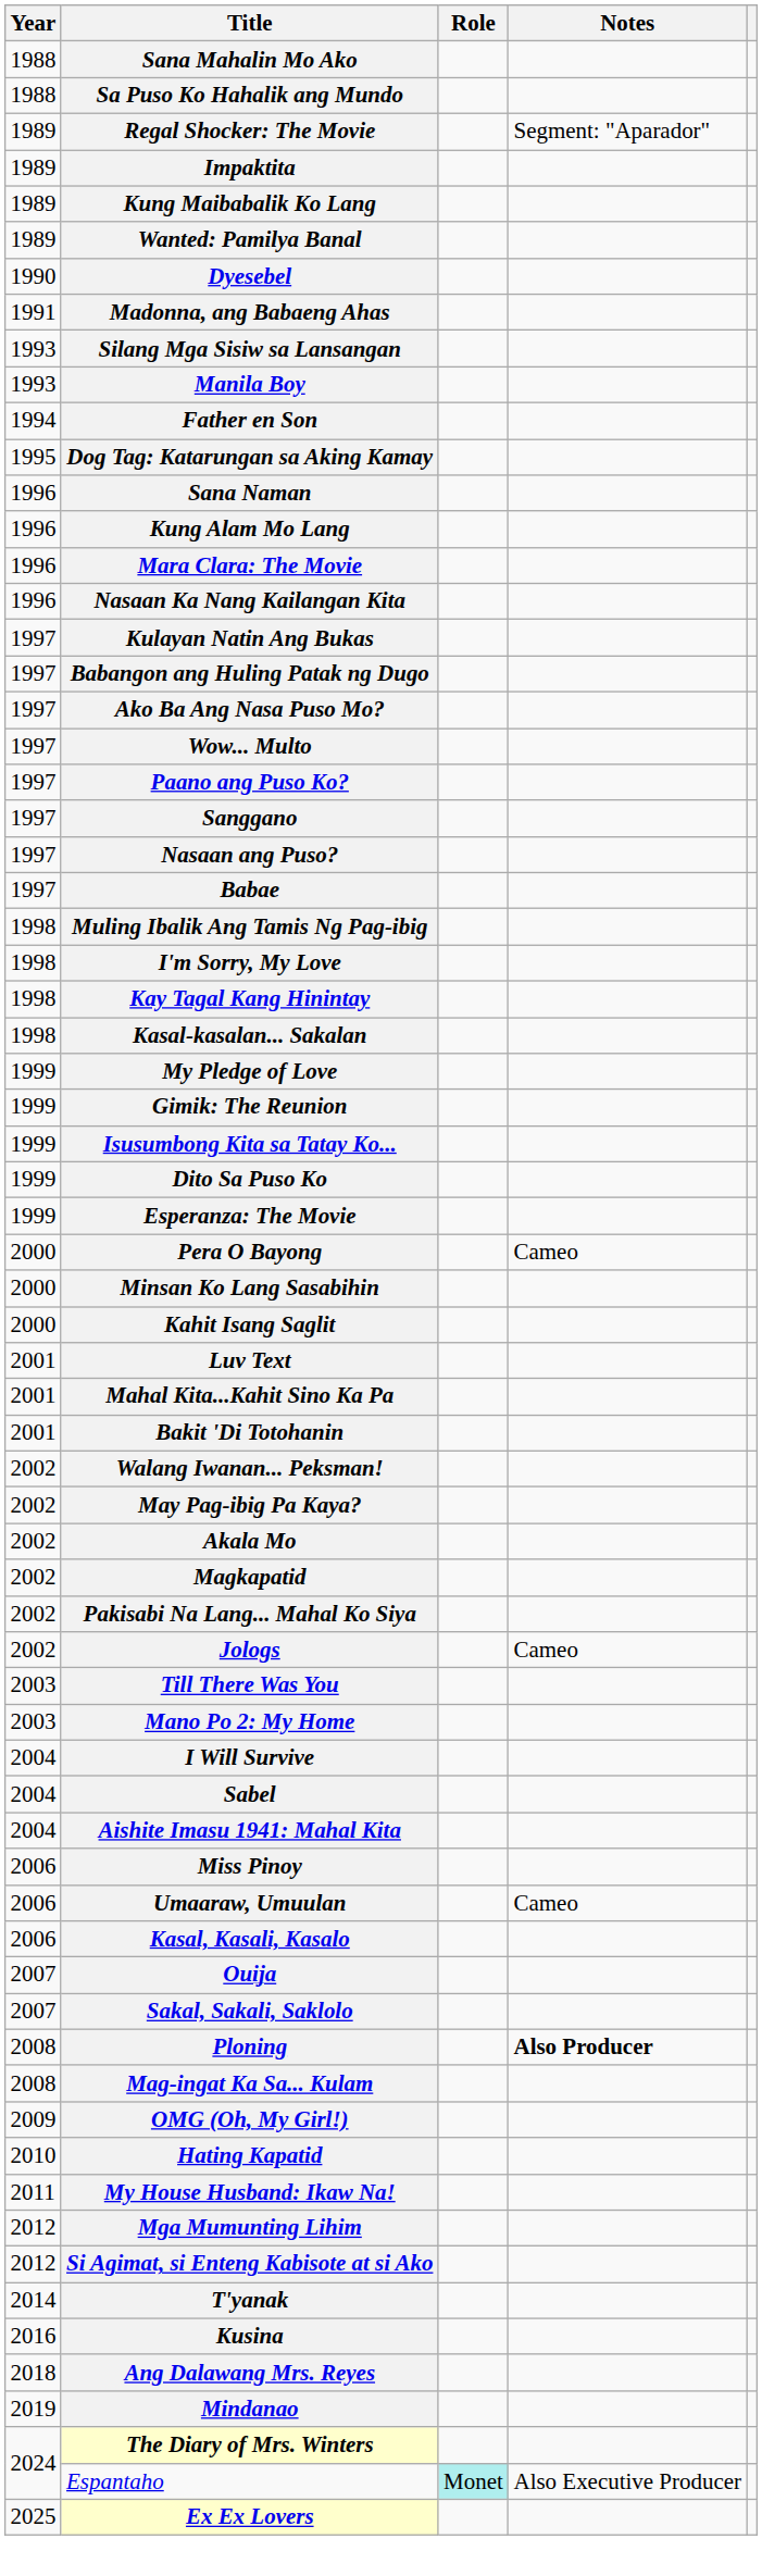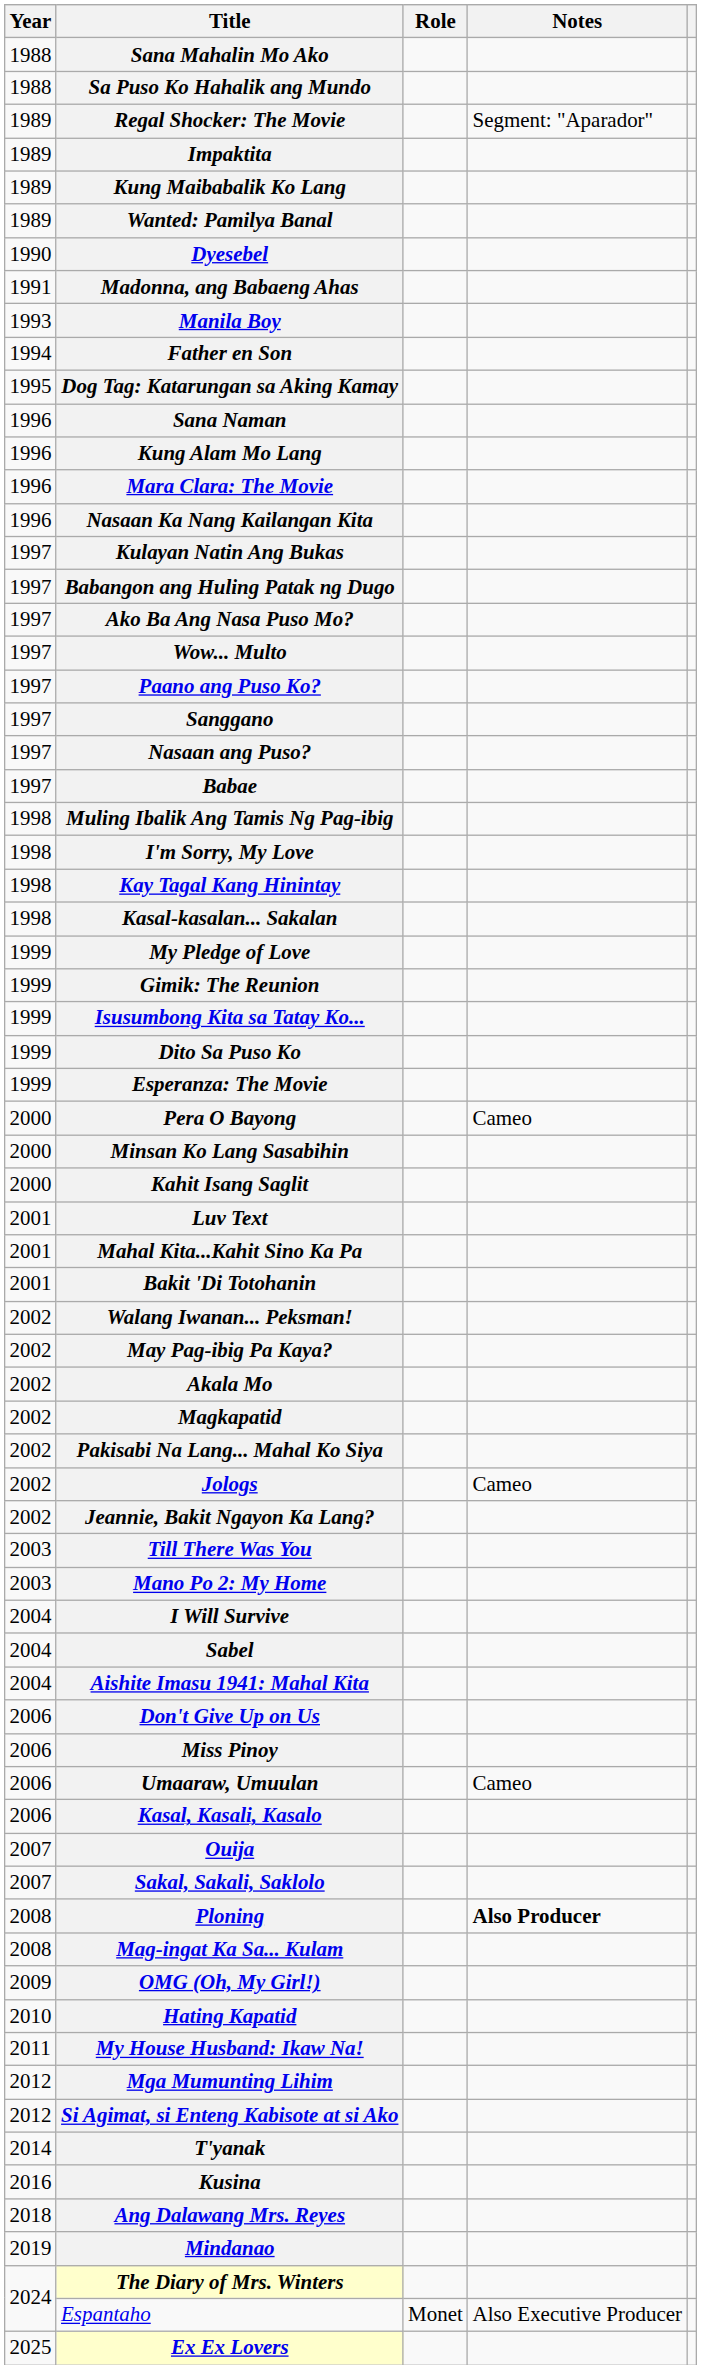 <table class="wikitable sortable plainrowheaders">
 <tr style="background:#ccc; text-align:center;">
 <th scope="col">Year</th>
 <th scope="col">Title</th>
 <th scope="col">Role</th>
 <th scope="col" class="unsortable">Notes</th>
 <th scope="col" class="unsortable"></th>
 </tr>
 <tr>
 <td>1988</td>
 <th scope="row"><em>Sana Mahalin Mo Ako</em></th>
 <td></td>
 <td></td>
 <td style="text-align:center;"></td>
 </tr>
 <tr>
 <td>1988</td>
 <th scope="row"><em>Sa Puso Ko Hahalik ang Mundo</em></th>
 <td></td>
 <td></td>
 <td style="text-align:center;"></td>
 </tr>
 <tr>
 <td>1989</td>
 <th scope="row"><em>Regal Shocker: The Movie</em></th>
 <td></td>
 <td>Segment: "Aparador"</td>
 <td style="text-align:center;"></td>
 </tr>
 <tr>
 <td>1989</td>
 <th scope="row"><em>Impaktita</em></th>
 <td></td>
 <td></td>
 <td style="text-align:center;"></td>
 </tr>
 <tr>
 <td>1989</td>
 <th scope="row"><em>Kung Maibabalik Ko Lang</em></th>
 <td></td>
 <td></td>
 <td style="text-align:center;"></td>
 </tr>
 <tr>
 <td>1989</td>
 <th scope="row"><em>Wanted: Pamilya Banal</em></th>
 <td></td>
 <td></td>
 <td style="text-align:center;"></td>
 </tr>
 <tr>
 <td>1990</td>
 <th scope="row"><em><a href='#'>Dyesebel</a></em></th>
 <td></td>
 <td></td>
 <td style="text-align:center;"></td>
 </tr>
 <tr>
 <td>1991</td>
 <th scope="row"><em>Madonna, ang Babaeng Ahas</em></th>
-<td></td>
-<td></td>
-<td style="text-align:center;"></td>
-</tr>
-<tr>
-<td>1993</td>
-<th scope="row"><em>Silang Mga Sisiw sa Lansangan</em></th>
 <td></td>
 <td></td>
 <td style="text-align:center;"></td>
 </tr>
 <tr>
 <td>1993</td>
 <th scope="row"><em><a href='#'>Manila Boy</a></em></th>
 <td></td>
 <td></td>
 <td style="text-align:center;"></td>
 </tr>
 <tr>
 <td>1994</td>
 <th scope="row"><em>Father en Son</em></th>
 <td></td>
 <td></td>
 <td style="text-align:center;"></td>
 </tr>
 <tr>
 <td>1995</td>
 <th scope="row"><em>Dog Tag: Katarungan sa Aking Kamay</em></th>
 <td></td>
 <td></td>
 <td style="text-align:center;"></td>
 </tr>
 <tr>
 <td>1996</td>
 <th scope="row"><em>Sana Naman</em></th>
 <td></td>
 <td></td>
 <td style="text-align:center;"></td>
 </tr>
 <tr>
 <td>1996</td>
 <th scope="row"><em>Kung Alam Mo Lang</em></th>
 <td></td>
 <td></td>
 <td style="text-align:center;"></td>
 </tr>
 <tr>
 <td>1996</td>
 <th scope="row"><em><a href='#'>Mara Clara: The Movie</a></em></th>
 <td></td>
 <td></td>
 <td style="text-align:center;"></td>
 </tr>
 <tr>
 <td>1996</td>
 <th scope="row"><em>Nasaan Ka Nang Kailangan Kita</em></th>
 <td></td>
 <td></td>
 <td style="text-align:center;"></td>
 </tr>
 <tr>
 <td>1997</td>
 <th scope="row"><em>Kulayan Natin Ang Bukas</em></th>
 <td></td>
 <td></td>
 <td style="text-align:center;"></td>
 </tr>
 <tr>
 <td>1997</td>
 <th scope="row"><em>Babangon ang Huling Patak ng Dugo</em></th>
 <td></td>
 <td></td>
 <td style="text-align:center;"></td>
 </tr>
 <tr>
 <td>1997</td>
 <th scope="row"><em>Ako Ba Ang Nasa Puso Mo?</em></th>
 <td></td>
 <td></td>
 <td style="text-align:center;"></td>
 </tr>
 <tr>
 <td>1997</td>
 <th scope="row"><em>Wow... Multo</em></th>
 <td></td>
 <td></td>
 <td style="text-align:center;"></td>
 </tr>
 <tr>
 <td>1997</td>
 <th scope="row"><em><a href='#'>Paano ang Puso Ko?</a></em></th>
 <td></td>
 <td></td>
 <td style="text-align:center;"></td>
 </tr>
 <tr>
 <td>1997</td>
 <th scope="row"><em>Sanggano</em></th>
 <td></td>
 <td></td>
 <td style="text-align:center;"></td>
 </tr>
 <tr>
 <td>1997</td>
 <th scope="row"><em>Nasaan ang Puso?</em></th>
 <td></td>
 <td></td>
 <td style="text-align:center;"></td>
 </tr>
 <tr>
 <td>1997</td>
 <th scope="row"><em>Babae</em></th>
 <td></td>
 <td></td>
 <td style="text-align:center;"></td>
 </tr>
 <tr>
 <td>1998</td>
 <th scope="row"><em>Muling Ibalik Ang Tamis Ng Pag-ibig</em></th>
 <td></td>
 <td></td>
 <td style="text-align:center;"></td>
 </tr>
 <tr>
 <td>1998</td>
 <th scope="row"><em>I'm Sorry, My Love</em></th>
 <td></td>
 <td></td>
 <td style="text-align:center;"></td>
 </tr>
 <tr>
 <td>1998</td>
 <th scope="row"><em><a href='#'>Kay Tagal Kang Hinintay</a></em></th>
 <td></td>
 <td></td>
 <td style="text-align:center;"></td>
 </tr>
 <tr>
 <td>1998</td>
 <th scope="row"><em>Kasal-kasalan... Sakalan</em></th>
 <td></td>
 <td></td>
 <td style="text-align:center;"></td>
 </tr>
 <tr>
 <td>1999</td>
 <th scope="row"><em>My Pledge of Love</em></th>
 <td></td>
 <td></td>
 <td style="text-align:center;"></td>
 </tr>
 <tr>
 <td>1999</td>
 <th scope="row"><em>Gimik: The Reunion</em></th>
 <td></td>
 <td></td>
 <td style="text-align:center;"></td>
 </tr>
 <tr>
 <td>1999</td>
 <th scope="row"><em><a href='#'>Isusumbong Kita sa Tatay Ko...</a></em></th>
 <td></td>
 <td></td>
 <td style="text-align:center;"></td>
 </tr>
 <tr>
 <td>1999</td>
 <th scope="row"><em>Dito Sa Puso Ko</em></th>
 <td></td>
 <td></td>
 <td style="text-align:center;"></td>
 </tr>
 <tr>
 <td>1999</td>
 <th scope="row"><em>Esperanza: The Movie</em></th>
 <td></td>
 <td></td>
 <td style="text-align:center;"></td>
 </tr>
 <tr>
 <td>2000</td>
 <th scope="row"><em>Pera O Bayong</em></th>
 <td></td>
 <td>Cameo</td>
 <td style="text-align:center;"></td>
 </tr>
 <tr>
 <td>2000</td>
 <th scope="row"><em>Minsan Ko Lang Sasabihin</em></th>
 <td></td>
 <td></td>
 <td style="text-align:center;"></td>
 </tr>
 <tr>
 <td>2000</td>
 <th scope="row"><em>Kahit Isang Saglit</em></th>
 <td></td>
 <td></td>
 <td style="text-align:center;"></td>
 </tr>
 <tr>
 <td>2001</td>
 <th scope="row"><em>Luv Text</em></th>
 <td></td>
 <td></td>
 <td style="text-align:center;"></td>
 </tr>
 <tr>
 <td>2001</td>
 <th scope="row"><em>Mahal Kita...Kahit Sino Ka Pa</em></th>
 <td></td>
 <td></td>
 <td style="text-align:center;"></td>
 </tr>
 <tr>
 <td>2001</td>
 <th scope="row"><em>Bakit 'Di Totohanin</em></th>
 <td></td>
 <td></td>
 <td style="text-align:center;"></td>
 </tr>
 <tr>
 <td>2002</td>
 <th scope="row"><em>Walang Iwanan... Peksman!</em></th>
 <td></td>
 <td></td>
 <td style="text-align:center;"></td>
 </tr>
 <tr>
 <td>2002</td>
 <th scope="row"><em>May Pag-ibig Pa Kaya?</em></th>
 <td></td>
 <td></td>
 <td style="text-align:center;"></td>
 </tr>
 <tr>
 <td>2002</td>
 <th scope="row"><em>Akala Mo</em></th>
 <td></td>
 <td></td>
 <td style="text-align:center;"></td>
 </tr>
 <tr>
 <td>2002</td>
 <th scope="row"><em>Magkapatid</em></th>
 <td></td>
 <td></td>
 <td style="text-align:center;"></td>
 </tr>
 <tr>
 <td>2002</td>
 <th scope="row"><em>Pakisabi Na Lang... Mahal Ko Siya</em></th>
 <td></td>
 <td></td>
 <td style="text-align:center;"></td>
 </tr>
 <tr>
 <td>2002</td>
 <th scope="row"><em><a href='#'>Jologs</a></em></th>
 <td></td>
 <td>Cameo</td>
 <td style="text-align:center;"></td>
 </tr>
 <tr>
+<td>2002</td>
+<th scope="row"><em>Jeannie, Bakit Ngayon Ka Lang?</em></th>
+<td></td>
+<td></td>
+<td style="text-align:center;"></td>
+</tr>
+<tr>
 <td>2003</td>
 <th scope="row"><em><a href='#'>Till There Was You</a></em></th>
 <td></td>
 <td></td>
 <td style="text-align:center;"></td>
 </tr>
 <tr>
 <td>2003</td>
 <th scope="row"><em><a href='#'>Mano Po 2: My Home</a></em></th>
 <td></td>
 <td></td>
 <td style="text-align:center;"></td>
 </tr>
 <tr>
 <td>2004</td>
 <th scope="row"><em>I Will Survive</em></th>
 <td></td>
 <td></td>
 <td style="text-align:center;"></td>
 </tr>
 <tr>
 <td>2004</td>
 <th scope="row"><em>Sabel</em></th>
 <td></td>
 <td></td>
 <td style="text-align:center;"></td>
 </tr>
 <tr>
 <td>2004</td>
 <th scope="row"><em><a href='#'>Aishite Imasu 1941: Mahal Kita</a></em></th>
+<td></td>
+<td></td>
+<td style="text-align:center;"></td>
+</tr>
+<tr>
+<td>2006</td>
+<th scope="row"><em><a href='#'>Don't Give Up on Us</a></em></th>
 <td></td>
 <td></td>
 <td style="text-align:center;"></td>
 </tr>
 <tr>
 <td>2006</td>
 <th scope="row"><em>Miss Pinoy</em></th>
 <td></td>
 <td></td>
 <td style="text-align:center;"></td>
 </tr>
 <tr>
 <td>2006</td>
 <th scope="row"><em>Umaaraw, Umuulan</em></th>
 <td></td>
 <td>Cameo</td>
 <td style="text-align:center;"></td>
 </tr>
 <tr>
 <td>2006</td>
 <th scope="row"><em><a href='#'>Kasal, Kasali, Kasalo</a></em></th>
 <td></td>
 <td></td>
 <td style="text-align:center;"></td>
 </tr>
 <tr>
 <td>2007</td>
 <th scope="row"><em><a href='#'>Ouija</a></em></th>
 <td></td>
 <td></td>
 <td style="text-align:center;"></td>
 </tr>
 <tr>
 <td>2007</td>
 <th scope="row"><em><a href='#'>Sakal, Sakali, Saklolo</a></em></th>
 <td></td>
 <td></td>
 <td style="text-align:center;"></td>
 </tr>
 <tr>
 <td>2008</td>
 <th scope="row"><em><a href='#'>Ploning</a></em></th>
 <td></td>
 <td><strong>Also Producer</strong></td>
 <td style="text-align:center;"></td>
 </tr>
 <tr>
 <td>2008</td>
 <th scope="row"><em><a href='#'>Mag-ingat Ka Sa... Kulam</a></em></th>
 <td></td>
 <td></td>
 <td style="text-align:center;"></td>
 </tr>
 <tr>
 <td>2009</td>
 <th scope="row"><em><a href='#'>OMG (Oh, My Girl!)</a></em></th>
 <td></td>
 <td></td>
 <td style="text-align:center;"></td>
 </tr>
 <tr>
 <td>2010</td>
 <th scope="row"><em><a href='#'>Hating Kapatid</a></em></th>
 <td></td>
 <td></td>
 <td style="text-align:center;"></td>
 </tr>
 <tr>
 <td>2011</td>
 <th scope="row"><em><a href='#'>My House Husband: Ikaw Na!</a></em></th>
 <td></td>
 <td></td>
 <td style="text-align:center;"></td>
 </tr>
 <tr>
 <td>2012</td>
 <th scope="row"><em><a href='#'>Mga Mumunting Lihim</a></em></th>
 <td></td>
 <td></td>
 <td style="text-align:center;"></td>
 </tr>
 <tr>
 <td>2012</td>
 <th scope="row"><em><a href='#'>Si Agimat, si Enteng Kabisote at si Ako</a></em></th>
 <td></td>
 <td></td>
 <td style="text-align:center;"></td>
 </tr>
 <tr>
 <td>2014</td>
 <th scope="row"><em>T'yanak</em></th>
 <td></td>
 <td></td>
 <td style="text-align:center;"></td>
 </tr>
 <tr>
 <td>2016</td>
 <th scope="row"><em>Kusina</em></th>
 <td></td>
 <td></td>
 <td style="text-align:center;"></td>
 </tr>
 <tr>
 <td>2018</td>
 <th scope="row"><em><a href='#'>Ang Dalawang Mrs. Reyes</a></em></th>
 <td></td>
 <td></td>
 <td style="text-align:center;"></td>
 </tr>
 <tr>
 <td>2019</td>
 <th scope="row"><em><a href='#'>Mindanao</a></em></th>
 <td></td>
 <td></td>
 <td style="text-align:center;"></td>
 </tr>
 <tr>
 <td rowspan="2">2024</td>
 <th scope="row" style="background:#FFFFCC;"><em>The Diary of Mrs. Winters</em> </th>
 <td></td>
 <td></td>
 <td style="text-align:center;"></td>
 </tr>
 <tr>
 <td><em><a href='#'>Espantaho</a></em></td>
-<td style="background: paleturquoise;">Monet</td>
+<td>Monet</td>
 <td>Also Executive Producer</td>
 <td style="text-align:center;"></td>
 </tr>
 <tr>
 <td>2025</td>
 <th scope="row" style="background:#FFFFCC;"><em><a href='#'>Ex Ex Lovers</a></em></th>
 <td></td>
 <td></td>
 <td style="text-align:center;"></td>
 </tr>
 </table>
